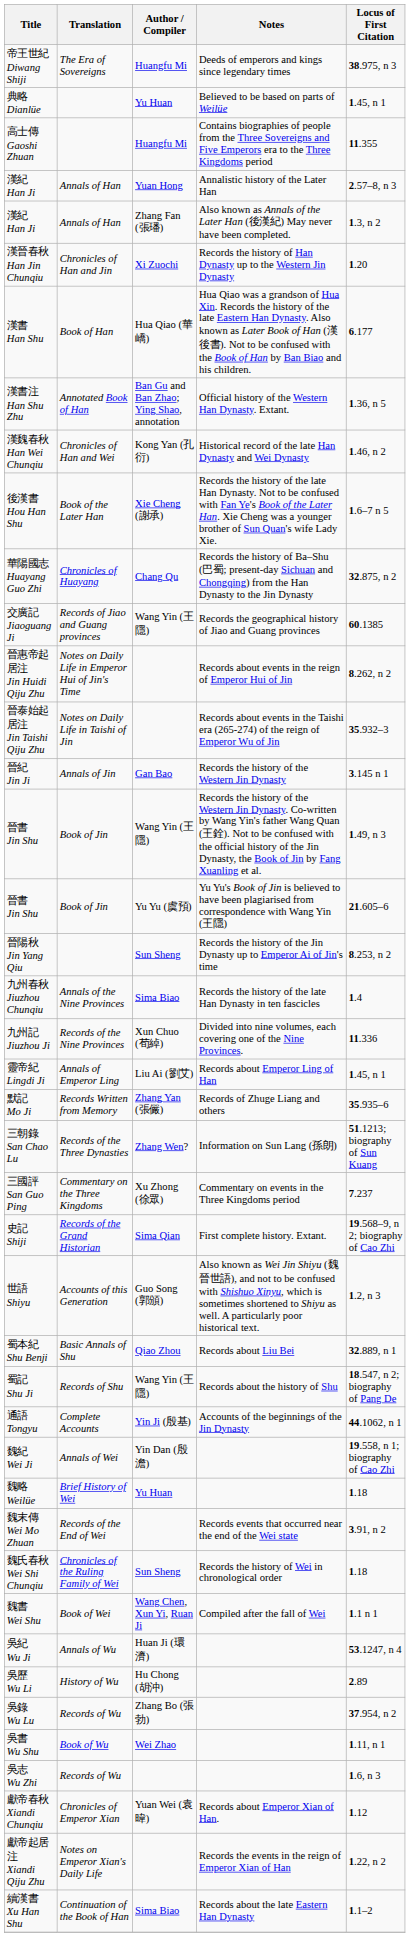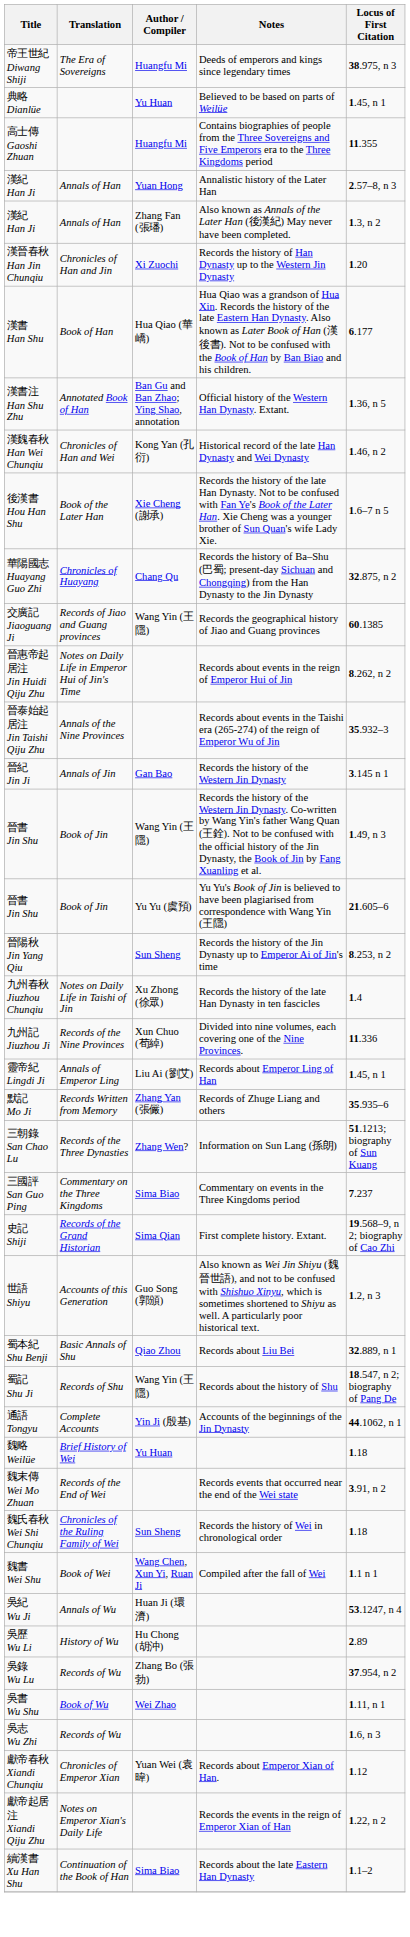 <table class="wikitable sortable">
 <tr>
 <th>Title</th>
 <th>Translation</th>
 <th>Author / Compiler</th>
 <th class="unsortable">Notes</th>
 <th>Locus of First Citation</th>
 </tr>
 <tr>
 <td>帝王世紀 <br><em>Diwang Shiji</em></td>
 <td><em>The Era of Sovereigns</em></td>
 <td><a href='#'>Huangfu Mi</a></td>
 <td>Deeds of emperors and kings since legendary times</td>
 <td><strong>38</strong>.975, n 3</td>
 </tr>
 <tr>
 <td>典略 <br><em>Dianlüe</em></td>
 <td></td>
 <td><a href='#'>Yu Huan</a></td>
 <td>Believed to be based on parts of <em><a href='#'>Weilüe</a></em></td>
 <td><strong>1</strong>.45, n 1</td>
 </tr>
 <tr>
 <td>高士傳 <br><em>Gaoshi Zhuan</em></td>
 <td></td>
 <td><a href='#'>Huangfu Mi</a></td>
 <td>Contains biographies of people from the <a href='#'>Three Sovereigns and Five Emperors</a> era to the <a href='#'>Three Kingdoms</a> period</td>
 <td><strong>11</strong>.355</td>
 </tr>
 <tr>
 <td>漢紀 <br><em>Han Ji</em></td>
 <td><em>Annals of Han</em></td>
 <td><a href='#'>Yuan Hong</a></td>
 <td>Annalistic history of the Later Han</td>
 <td><strong>2</strong>.57–8, n 3</td>
 </tr>
 <tr>
 <td>漢紀 <br><em>Han Ji</em></td>
 <td><em>Annals of Han</em></td>
 <td>Zhang Fan (張璠)</td>
 <td>Also known as <em>Annals of the Later Han</em> (後漢紀) May never have been completed.</td>
 <td><strong>1</strong>.3, n 2</td>
 </tr>
 <tr>
 <td>漢晉春秋 <br><em>Han Jin Chunqiu</em></td>
 <td><em>Chronicles of Han and Jin</em></td>
 <td><a href='#'>Xi Zuochi</a></td>
 <td>Records the history of <a href='#'>Han Dynasty</a> up to the <a href='#'>Western Jin Dynasty</a></td>
 <td><strong>1</strong>.20</td>
 </tr>
 <tr>
 <td>漢書 <br><em>Han Shu</em></td>
 <td><em>Book of Han</em></td>
 <td>Hua Qiao (華嶠)</td>
 <td>Hua Qiao was a grandson of <a href='#'>Hua Xin</a>. Records the history of the late <a href='#'>Eastern Han Dynasty</a>. Also known as <em>Later Book of Han</em> (漢後書). Not to be confused with the <em><a href='#'>Book of Han</a></em> by <a href='#'>Ban Biao</a> and his children.</td>
 <td><strong>6</strong>.177</td>
 </tr>
 <tr>
 <td>漢書注 <br><em>Han Shu Zhu</em></td>
 <td><em>Annotated <a href='#'>Book of Han</a></em></td>
 <td><a href='#'>Ban Gu</a> and <a href='#'>Ban Zhao</a>; <a href='#'>Ying Shao</a>, annotation</td>
 <td>Official history of the <a href='#'>Western Han Dynasty</a>. Extant.</td>
 <td><strong>1</strong>.36, n 5</td>
 </tr>
 <tr>
 <td>漢魏春秋 <br><em>Han Wei Chunqiu</em></td>
 <td><em>Chronicles of Han and Wei</em></td>
 <td>Kong Yan (孔衍)</td>
 <td>Historical record of the late <a href='#'>Han Dynasty</a> and <a href='#'>Wei Dynasty</a></td>
 <td><strong>1</strong>.46, n 2</td>
 </tr>
 <tr>
 <td>後漢書 <br><em>Hou Han Shu</em></td>
 <td><em>Book of the Later Han</em></td>
 <td><a href='#'>Xie Cheng</a> (謝承)</td>
 <td>Records the history of the late Han Dynasty. Not to be confused with <a href='#'>Fan Ye</a>'s <em><a href='#'>Book of the Later Han</a></em>. Xie Cheng was a younger brother of <a href='#'>Sun Quan</a>'s wife Lady Xie.</td>
 <td><strong>1</strong>.6–7 n 5</td>
 </tr>
 <tr>
 <td>華陽國志 <br><em>Huayang Guo Zhi</em></td>
 <td><em><a href='#'>Chronicles of Huayang</a></em></td>
 <td><a href='#'>Chang Qu</a></td>
 <td>Records the history of Ba–Shu (巴蜀; present-day <a href='#'>Sichuan</a> and <a href='#'>Chongqing</a>) from the Han Dynasty to the Jin Dynasty</td>
 <td><strong>32</strong>.875, n 2</td>
 </tr>
 <tr>
 <td>交廣記 <br><em>Jiaoguang Ji</em></td>
 <td><em>Records of Jiao and Guang provinces</em></td>
 <td>Wang Yin (王隱)</td>
 <td>Records the geographical history of Jiao and Guang provinces</td>
 <td><strong>60</strong>.1385</td>
 </tr>
 <tr>
 <td>晉惠帝起居注 <br><em>Jin Huidi Qiju Zhu</em></td>
 <td><em>Notes on Daily Life in Emperor Hui of Jin's Time</em></td>
 <td></td>
 <td>Records about events in the reign of <a href='#'>Emperor Hui of Jin</a></td>
 <td><strong>8</strong>.262, n 2</td>
 </tr>
 <tr>
 <td>晉泰始起居注 <br><em>Jin Taishi Qiju Zhu</em></td>
-<td><em>Notes on Daily Life in Taishi of Jin</em></td>
+<td><em>Annals of the Nine Provinces</em></td>
 <td></td>
 <td>Records about events in the Taishi era (265-274) of the reign of <a href='#'>Emperor Wu of Jin</a></td>
 <td><strong>35</strong>.932–3</td>
 </tr>
 <tr>
 <td>晉紀 <br><em>Jin Ji</em></td>
 <td><em>Annals of Jin</em></td>
 <td><a href='#'>Gan Bao</a></td>
 <td>Records the history of the <a href='#'>Western Jin Dynasty</a></td>
 <td><strong>3</strong>.145 n 1</td>
 </tr>
 <tr>
 <td>晉書 <br><em>Jin Shu</em></td>
 <td><em>Book of Jin</em></td>
 <td>Wang Yin (王隱)</td>
 <td>Records the history of the <a href='#'>Western Jin Dynasty</a>. Co-written by Wang Yin's father Wang Quan (王銓). Not to be confused with the official history of the Jin Dynasty, the <a href='#'>Book of Jin</a> by <a href='#'>Fang Xuanling</a> et al.</td>
 <td><strong>1</strong>.49, n 3</td>
 </tr>
 <tr>
 <td>晉書 <br><em>Jin Shu</em></td>
 <td><em>Book of Jin</em></td>
 <td>Yu Yu (虞預)</td>
 <td>Yu Yu's <em>Book of Jin</em> is believed to have been plagiarised from correspondence with Wang Yin (王隱)</td>
 <td><strong>21</strong>.605–6</td>
 </tr>
 <tr>
 <td>晉陽秋 <br><em>Jin Yang Qiu</em></td>
 <td></td>
 <td><a href='#'>Sun Sheng</a></td>
 <td>Records the history of the Jin Dynasty up to <a href='#'>Emperor Ai of Jin</a>'s time</td>
 <td><strong>8</strong>.253, n 2</td>
 </tr>
 <tr>
 <td>九州春秋 <br><em>Jiuzhou Chunqiu</em></td>
-<td><em>Annals of the Nine Provinces</em></td>
-<td><a href='#'>Sima Biao</a></td>
+<td><em>Notes on Daily Life in Taishi of Jin</em></td>
+<td>Xu Zhong (徐眾)</td>
 <td>Records the history of the late Han Dynasty in ten fascicles</td>
 <td><strong>1</strong>.4</td>
 </tr>
 <tr>
 <td>九州記 <br><em>Jiuzhou Ji</em></td>
 <td><em>Records of the Nine Provinces</em></td>
 <td>Xun Chuo (荀綽)</td>
 <td>Divided into nine volumes, each covering one of the <a href='#'>Nine Provinces</a>.</td>
 <td><strong>11</strong>.336</td>
 </tr>
 <tr>
 <td>靈帝紀 <br><em>Lingdi Ji</em></td>
 <td><em>Annals of Emperor Ling</em></td>
 <td>Liu Ai (劉艾)</td>
 <td>Records about <a href='#'>Emperor Ling of Han</a></td>
 <td><strong>1</strong>.45, n 1</td>
 </tr>
 <tr>
 <td>默記 <br><em>Mo Ji</em></td>
 <td><em>Records Written from Memory</em></td>
 <td><a href='#'>Zhang Yan</a> (張儼)</td>
 <td>Records of Zhuge Liang and others</td>
 <td><strong>35</strong>.935–6</td>
 </tr>
 <tr>
 <td>三朝錄 <br><em>San Chao Lu</em></td>
 <td><em>Records of the Three Dynasties</em></td>
 <td><a href='#'>Zhang Wen</a>?</td>
 <td>Information on Sun Lang (孫朗)</td>
 <td><strong>51</strong>.1213; biography of <a href='#'>Sun Kuang</a></td>
 </tr>
 <tr>
 <td>三國評 <br><em>San Guo Ping</em></td>
 <td><em>Commentary on the Three Kingdoms</em></td>
-<td>Xu Zhong (徐眾)</td>
+<td><a href='#'>Sima Biao</a></td>
 <td>Commentary on events in the Three Kingdoms period</td>
 <td><strong>7</strong>.237</td>
 </tr>
 <tr>
 <td>史記 <br><em>Shiji</em></td>
 <td><em><a href='#'>Records of the Grand Historian</a></em></td>
 <td><a href='#'>Sima Qian</a></td>
 <td>First complete history. Extant.</td>
 <td><strong>19</strong>.568–9, n 2; biography of <a href='#'>Cao Zhi</a></td>
 </tr>
 <tr>
 <td>世語 <br><em>Shiyu</em></td>
 <td><em>Accounts of this Generation</em></td>
 <td>Guo Song (郭頒)</td>
 <td>Also known as <em>Wei Jin Shiyu</em> (魏晉世語), and not to be confused with <em><a href='#'>Shishuo Xinyu</a></em>, which is sometimes shortened to <em>Shiyu</em> as well. A particularly poor historical text.</td>
 <td><strong>1</strong>.2, n 3</td>
 </tr>
 <tr>
 <td>蜀本紀 <br><em>Shu Benji</em></td>
 <td><em>Basic Annals of Shu</em></td>
 <td><a href='#'>Qiao Zhou</a></td>
 <td>Records about <a href='#'>Liu Bei</a></td>
 <td><strong>32</strong>.889, n 1</td>
 </tr>
 <tr>
 <td>蜀記 <br><em>Shu Ji</em></td>
 <td><em>Records of Shu</em></td>
 <td>Wang Yin (王隱)</td>
 <td>Records about the history of <a href='#'>Shu</a></td>
 <td><strong>18</strong>.547, n 2; biography of <a href='#'>Pang De</a></td>
 </tr>
 <tr>
 <td>通語 <br><em>Tongyu</em></td>
 <td><em>Complete Accounts</em></td>
 <td><a href='#'>Yin Ji</a> (殷基)</td>
 <td>Accounts of the beginnings of the <a href='#'>Jin Dynasty</a></td>
 <td><strong>44</strong>.1062, n 1</td>
-</tr>
-<tr>
-<td>魏紀 <br><em>Wei Ji</em></td>
-<td><em>Annals of Wei</em></td>
-<td>Yin Dan (殷澹)</td>
-<td></td>
-<td><strong>19</strong>.558, n 1; biography of <a href='#'>Cao Zhi</a></td>
 </tr>
 <tr>
 <td>魏略 <br><em>Weilüe</em></td>
 <td><em><a href='#'>Brief History of Wei</a></em></td>
 <td><a href='#'>Yu Huan</a></td>
 <td></td>
 <td><strong>1</strong>.18</td>
 </tr>
 <tr>
 <td>魏末傳 <br><em>Wei Mo Zhuan</em></td>
 <td><em>Records of the End of Wei</em></td>
 <td></td>
 <td>Records events that occurred near the end of the <a href='#'>Wei state</a></td>
 <td><strong>3</strong>.91, n 2</td>
 </tr>
 <tr>
 <td>魏氏春秋 <br><em>Wei Shi Chunqiu</em></td>
 <td><em><a href='#'>Chronicles of the Ruling Family of Wei</a></em></td>
 <td><a href='#'>Sun Sheng</a></td>
 <td>Records the history of <a href='#'>Wei</a> in chronological order</td>
 <td><strong>1</strong>.18</td>
 </tr>
 <tr>
 <td>魏書 <br><em>Wei Shu</em></td>
 <td><em>Book of Wei</em></td>
 <td><a href='#'>Wang Chen</a>, <a href='#'>Xun Yi</a>, <a href='#'>Ruan Ji</a></td>
 <td>Compiled after the fall of <a href='#'>Wei</a></td>
 <td><strong>1</strong>.1 n 1</td>
 </tr>
 <tr>
 <td>吳紀 <br><em>Wu Ji</em></td>
 <td><em>Annals of Wu</em></td>
 <td>Huan Ji (環濟)</td>
 <td></td>
 <td><strong>53</strong>.1247, n 4</td>
 </tr>
 <tr>
 <td>吳歷 <br><em>Wu Li</em></td>
 <td><em>History of Wu</em></td>
 <td>Hu Chong (胡沖)</td>
 <td></td>
 <td><strong>2</strong>.89</td>
 </tr>
 <tr>
 <td>吳錄 <br><em>Wu Lu</em></td>
 <td><em>Records of Wu</em></td>
 <td>Zhang Bo (張勃)</td>
 <td></td>
 <td><strong>37</strong>.954, n 2</td>
 </tr>
 <tr>
 <td>吳書 <br><em>Wu Shu</em></td>
 <td><em><a href='#'>Book of Wu</a></em></td>
 <td><a href='#'>Wei Zhao</a></td>
 <td></td>
 <td><strong>1</strong>.11, n 1</td>
 </tr>
 <tr>
 <td>吳志 <br><em>Wu Zhi</em></td>
 <td><em>Records of Wu</em></td>
 <td></td>
 <td></td>
 <td><strong>1</strong>.6, n 3</td>
 </tr>
 <tr>
 <td>獻帝春秋 <br><em>Xiandi Chunqiu</em></td>
 <td><em>Chronicles of Emperor Xian</em></td>
 <td>Yuan Wei (袁暐)</td>
 <td>Records about <a href='#'>Emperor Xian of Han</a>.</td>
 <td><strong>1</strong>.12</td>
 </tr>
 <tr>
 <td>獻帝起居注 <br><em>Xiandi Qiju Zhu</em></td>
 <td><em>Notes on Emperor Xian's Daily Life</em></td>
 <td></td>
 <td>Records the events in the reign of <a href='#'>Emperor Xian of Han</a></td>
 <td><strong>1</strong>.22, n 2</td>
 </tr>
 <tr>
 <td>續漢書 <br><em>Xu Han Shu</em></td>
 <td><em>Continuation of the Book of Han</em></td>
 <td><a href='#'>Sima Biao</a></td>
 <td>Records about the late <a href='#'>Eastern Han Dynasty</a></td>
 <td><strong>1</strong>.1–2</td>
 </tr>
 <tr>
 </tr>
 </table>
